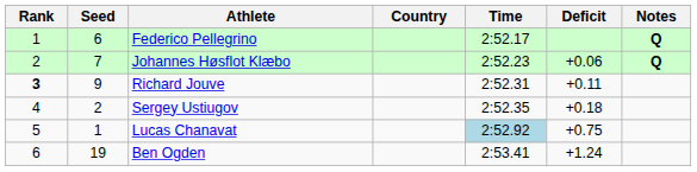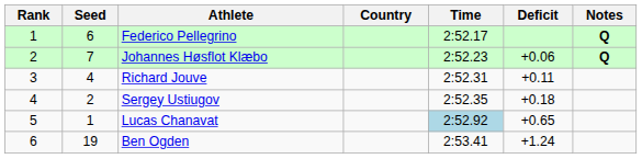 <table class="wikitable sortable" style="text-align:center" width=60%>
 <tr>
 <th>Rank</th>
 <th>Seed</th>
 <th>Athlete</th>
 <th>Country</th>
 <th>Time</th>
 <th>Deficit</th>
 <th>Notes</th>
 </tr>
 <tr bgcolor=#ccffcc>
 <td>1</td>
 <td>6</td>
 <td align=left><a href='#'>Federico Pellegrino</a></td>
 <td align=left></td>
 <td>2:52.17</td>
 <td></td>
 <td><strong>Q</strong></td>
 </tr>
 <tr bgcolor=#ccffcc>
 <td>2</td>
 <td>7</td>
 <td align=left><a href='#'>Johannes Høsflot Klæbo</a></td>
 <td align=left></td>
 <td>2:52.23</td>
 <td>+0.06</td>
 <td><strong>Q</strong></td>
 </tr>
 <tr>
-<td><strong>3</strong></td>
-<td>9</td>
+<td>3</td>
+<td>4</td>
 <td align=left><a href='#'>Richard Jouve</a></td>
 <td align=left></td>
 <td>2:52.31</td>
 <td>+0.11</td>
 <td></td>
 </tr>
 <tr>
 <td>4</td>
 <td>2</td>
 <td align=left><a href='#'>Sergey Ustiugov</a></td>
 <td align=left></td>
 <td>2:52.35</td>
 <td>+0.18</td>
 <td></td>
 </tr>
 <tr>
 <td>5</td>
 <td>1</td>
 <td align=left><a href='#'>Lucas Chanavat</a></td>
 <td align=left></td>
 <td style="background: lightblue;">2:52.92</td>
-<td>+0.75</td>
+<td>+0.65</td>
 <td></td>
 </tr>
 <tr>
 <td>6</td>
 <td>19</td>
 <td align=left><a href='#'>Ben Ogden</a></td>
 <td align=left></td>
 <td>2:53.41</td>
 <td>+1.24</td>
 <td></td>
 </tr>
 </table>
